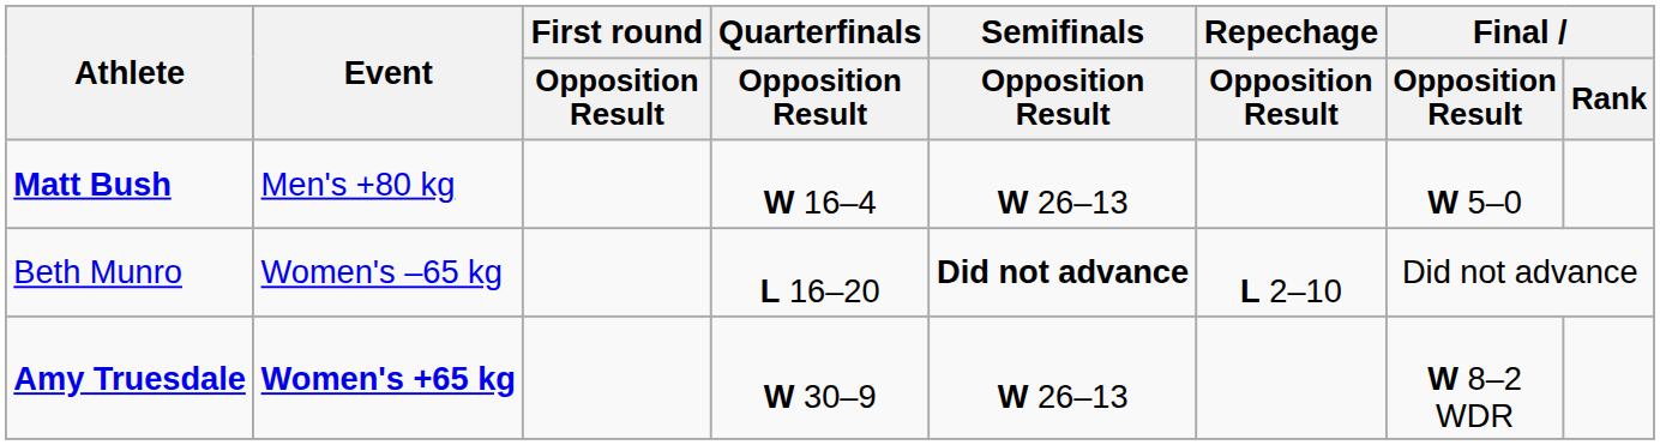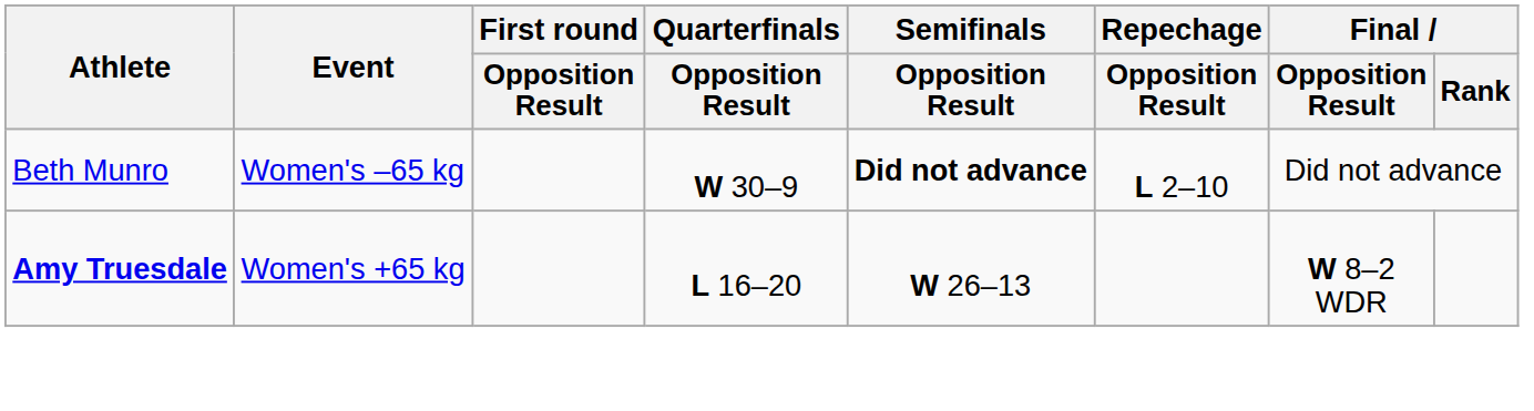 <table class="wikitable" style="font-size:90%;">
 <tr>
 <th rowspan=2>Athlete</th>
 <th rowspan=2>Event</th>
 <th>First round</th>
 <th>Quarterfinals</th>
 <th>Semifinals</th>
 <th>Repechage</th>
 <th colspan=2>Final / </th>
 </tr>
 <tr style="font-size:95%">
 <th>Opposition<br>Result</th>
 <th>Opposition<br>Result</th>
 <th>Opposition<br>Result</th>
 <th>Opposition<br>Result</th>
 <th>Opposition<br>Result</th>
 <th>Rank</th>
 </tr>
 <tr style="text-align:center">
-<td style="text-align:left"><strong><a href='#'>Matt Bush</a></strong></td>
-<td style="text-align:left"><a href='#'>Men's +80 kg</a></td>
-<td></td>
-<td><br><strong>W</strong> 16–4</td>
-<td><br><strong>W</strong> 26–13</td>
-<td></td>
-<td><br><strong>W</strong> 5–0</td>
-<td></td>
-</tr>
-<tr style="text-align:center">
 <td style="text-align:left"><a href='#'>Beth Munro</a></td>
 <td style="text-align:left"><a href='#'>Women's –65 kg</a></td>
 <td></td>
-<td><br><strong>L</strong> 16–20</td>
+<td><br><strong>W</strong> 30–9</td>
 <td><strong>Did not advance</strong></td>
 <td><br><strong>L</strong> 2–10</td>
 <td colspan=2>Did not advance</td>
 </tr>
 <tr style="text-align:center">
 <td style="text-align:left"><strong><a href='#'>Amy Truesdale</a></strong></td>
-<td style="text-align:left"><strong><a href='#'>Women's +65 kg</a></strong></td>
+<td style="text-align:left"><a href='#'>Women's +65 kg</a></td>
 <td></td>
-<td><br><strong>W</strong> 30–9</td>
+<td><br><strong>L</strong> 16–20</td>
 <td><br><strong>W</strong> 26–13</td>
 <td></td>
 <td><br><strong>W</strong> 8–2<br>WDR</td>
 <td></td>
 </tr>
 </table>
